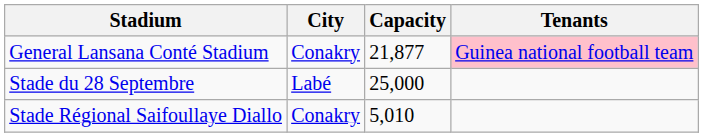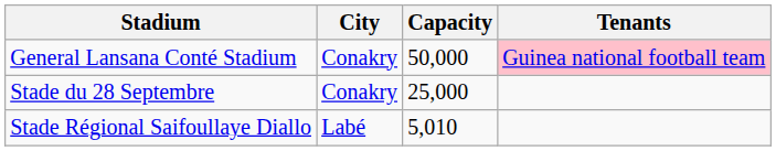 <table class="wikitable sortable">
 <tr>
 <th>Stadium</th>
 <th>City</th>
 <th>Capacity</th>
 <th>Tenants</th>
 </tr>
 <tr>
 <td><a href='#'>General Lansana Conté Stadium</a></td>
 <td><a href='#'>Conakry</a></td>
-<td>21,877</td>
+<td>50,000</td>
 <td style="background: pink;"><a href='#'>Guinea national football team</a></td>
 </tr>
 <tr>
 <td><a href='#'>Stade du 28 Septembre</a></td>
-<td><a href='#'>Labé</a></td>
+<td><a href='#'>Conakry</a></td>
 <td>25,000</td>
 <td></td>
 </tr>
 <tr>
 <td><a href='#'>Stade Régional Saifoullaye Diallo</a></td>
-<td><a href='#'>Conakry</a></td>
+<td><a href='#'>Labé</a></td>
 <td>5,010</td>
 <td></td>
 </tr>
 </table>
